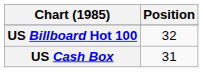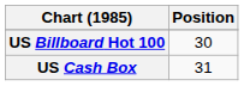 <table class="wikitable sortable plainrowheaders" style="text-align:center">
 <tr>
 <th>Chart (1985)</th>
 <th>Position</th>
 </tr>
 <tr>
 </tr>
 <tr>
 <th scope="row">US <a href='#'><em>Billboard</em> Hot 100</a></th>
-<td>32</td>
+<td>30</td>
 </tr>
 <tr>
 <th scope="row">US <em><a href='#'>Cash Box</a></em></th>
 <td>31</td>
 </tr>
 </table>
